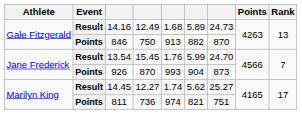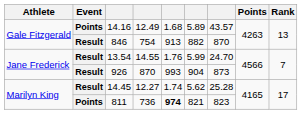 <table class=wikitable style=font-size:90%;text-align:center>
 <tr>
 <th>Athlete</th>
 <th>Event</th>
 <th></th>
 <th></th>
 <th></th>
 <th></th>
 <th></th>
 <th>Points</th>
 <th>Rank</th>
 </tr>
 <tr>
 <td rowspan=2 align=left><a href='#'>Gale Fitzgerald</a></td>
-<th style=font-size:95%>Result</th>
+<th style=font-size:95%>Points</th>
 <td>14.16</td>
 <td>12.49</td>
 <td>1.68</td>
 <td>5.89</td>
-<td>24.73</td>
+<td>43.57</td>
 <td rowspan=2>4263</td>
 <td rowspan=2>13</td>
 </tr>
 <tr>
-<th style=font-size:95%>Points</th>
+<th style=font-size:95%>Result</th>
 <td>846</td>
-<td>750</td>
+<td>754</td>
 <td>913</td>
 <td>882</td>
 <td>870</td>
 </tr>
 <tr>
 <td rowspan=2 align=left><a href='#'>Jane Frederick</a></td>
 <th style=font-size:95%>Result</th>
 <td>13.54</td>
-<td>15.45</td>
+<td>14.55</td>
 <td>1.76</td>
 <td>5.99</td>
 <td>24.70</td>
 <td rowspan=2>4566</td>
 <td rowspan=2>7</td>
 </tr>
 <tr>
-<th style=font-size:95%>Points</th>
+<th style=font-size:95%>Result</th>
 <td>926</td>
 <td>870</td>
 <td>993</td>
 <td>904</td>
 <td>873</td>
 </tr>
 <tr>
 <td rowspan=2 align=left><a href='#'>Marilyn King</a></td>
 <th style=font-size:95%>Result</th>
 <td>14.45</td>
 <td>12.27</td>
 <td>1.74</td>
 <td>5.62</td>
-<td>25.27</td>
+<td>25.28</td>
 <td rowspan=2>4165</td>
 <td rowspan=2>17</td>
 </tr>
 <tr>
 <th style=font-size:95%>Points</th>
 <td>811</td>
 <td>736</td>
-<td>974</td>
+<td><strong>974</strong></td>
 <td>821</td>
-<td>751</td>
+<td>823</td>
 </tr>
 </table>
